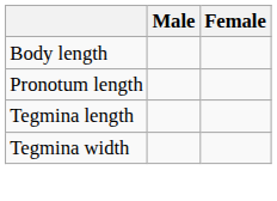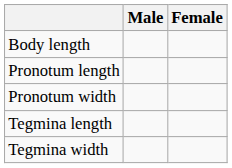 <table class="wikitable">
 <tr>
 <th></th>
 <th>Male</th>
 <th>Female</th>
 </tr>
 <tr>
 <td>Body length</td>
 <td></td>
 <td></td>
 </tr>
 <tr>
 <td>Pronotum length</td>
 <td></td>
 <td></td>
 </tr>
 <tr>
+<td>Pronotum width</td>
+<td></td>
+<td></td>
+</tr>
+<tr>
 <td>Tegmina length</td>
 <td></td>
 <td></td>
 </tr>
 <tr>
 <td>Tegmina width</td>
 <td></td>
 <td></td>
 </tr>
 </table>
